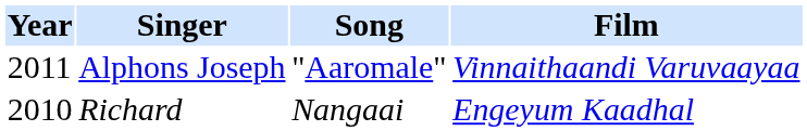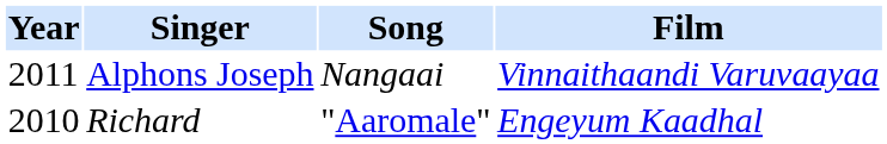 <table cellspacing="1" cellpadding="1" border="0">
 <tr bgcolor="#d1e4fd">
 <th>Year</th>
 <th>Singer</th>
 <th>Song</th>
 <th>Film</th>
 </tr>
 <tr>
 <td>2011</td>
 <td><a href='#'>Alphons Joseph</a></td>
-<td>"<a href='#'>Aaromale</a>"</td>
+<td><em>Nangaai</em></td>
 <td><em><a href='#'>Vinnaithaandi Varuvaayaa</a></em></td>
 </tr>
 <tr>
 <td>2010</td>
 <td><em>Richard</em></td>
-<td><em>Nangaai</em></td>
+<td>"<a href='#'>Aaromale</a>"</td>
 <td><em><a href='#'>Engeyum Kaadhal</a></em></td>
 </tr>
 </table>
